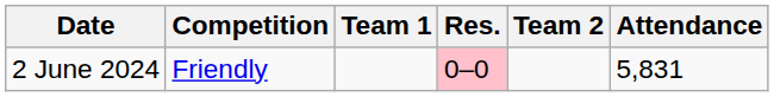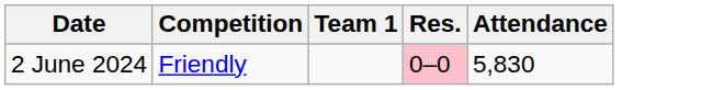 <table class="wikitable">
 <tr>
 <th>Date</th>
 <th>Competition</th>
 <th>Team 1</th>
 <th>Res.</th>
-<th>Team 2</th>
 <th>Attendance</th>
 </tr>
 <tr>
 <td>2 June 2024</td>
 <td><a href='#'>Friendly</a></td>
 <td></td>
 <td style="background: pink;">0–0</td>
-<td></td>
-<td>5,831</td>
+<td>5,830</td>
 </tr>
 </table>
